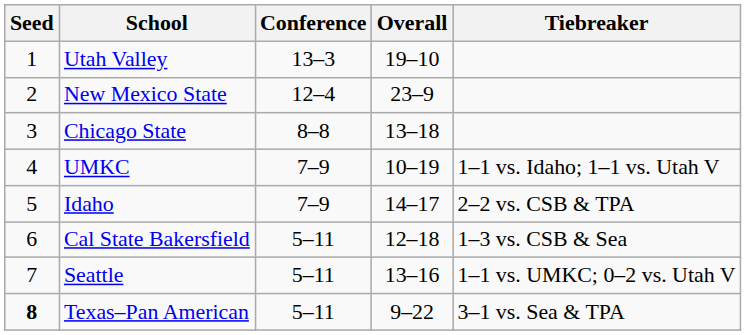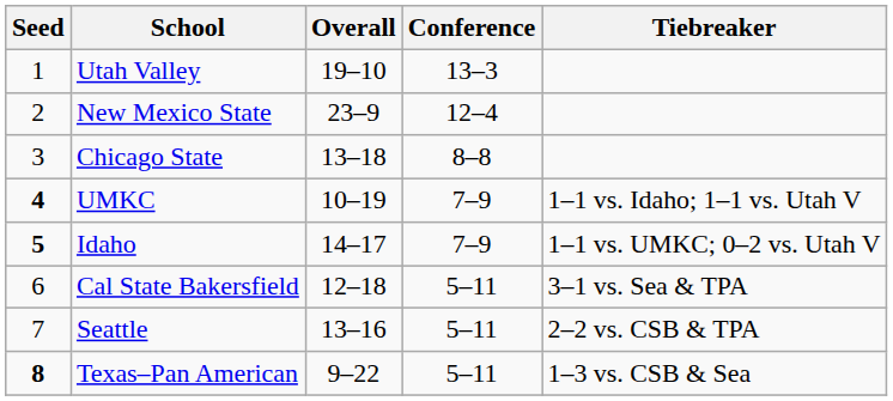 <table class="wikitable" style="white-space:nowrap; font-size:90%;text-align:center">
 <tr>
 <th>Seed</th>
 <th>School</th>
+<th>Overall</th>
 <th>Conference</th>
-<th>Overall</th>
 <th>Tiebreaker</th>
 </tr>
 <tr>
 <td>1</td>
 <td align=left><a href='#'>Utah Valley</a></td>
+<td>19–10</td>
 <td>13–3</td>
-<td>19–10</td>
 <td></td>
 </tr>
 <tr>
 <td>2</td>
 <td align=left><a href='#'>New Mexico State</a></td>
+<td>23–9</td>
 <td>12–4</td>
-<td>23–9</td>
 <td></td>
 </tr>
 <tr>
 <td>3</td>
 <td align=left><a href='#'>Chicago State</a></td>
+<td>13–18</td>
 <td>8–8</td>
-<td>13–18</td>
 <td></td>
 </tr>
 <tr>
-<td>4</td>
+<td><strong>4</strong></td>
 <td align=left><a href='#'>UMKC</a></td>
+<td>10–19</td>
 <td>7–9</td>
-<td>10–19</td>
 <td align=left>1–1 vs. Idaho; 1–1 vs. Utah V</td>
 </tr>
 <tr>
-<td>5</td>
+<td><strong>5</strong></td>
 <td align=left><a href='#'>Idaho</a></td>
+<td>14–17</td>
 <td>7–9</td>
-<td>14–17</td>
-<td align=left>2–2 vs. CSB & TPA</td>
+<td align=left>1–1 vs. UMKC; 0–2 vs. Utah V</td>
 </tr>
 <tr>
 <td>6</td>
 <td align=left><a href='#'>Cal State Bakersfield</a></td>
+<td>12–18</td>
 <td>5–11</td>
-<td>12–18</td>
-<td align=left>1–3 vs. CSB & Sea</td>
+<td align=left>3–1 vs. Sea & TPA</td>
 </tr>
 <tr>
 <td>7</td>
 <td align=left><a href='#'>Seattle</a></td>
+<td>13–16</td>
 <td>5–11</td>
-<td>13–16</td>
-<td align=left>1–1 vs. UMKC; 0–2 vs. Utah V</td>
+<td align=left>2–2 vs. CSB & TPA</td>
 </tr>
 <tr>
 <td><strong>8</strong></td>
 <td align=left><a href='#'>Texas–Pan American</a></td>
+<td>9–22</td>
 <td>5–11</td>
-<td>9–22</td>
-<td align=left>3–1 vs. Sea & TPA</td>
+<td align=left>1–3 vs. CSB & Sea</td>
 </tr>
 </table>
